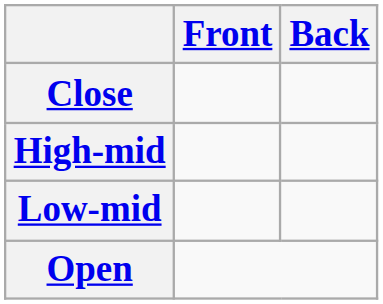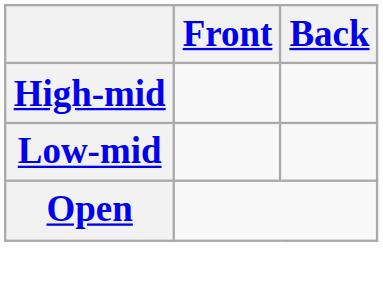 <table class="wikitable">
 <tr>
 <th></th>
 <th><a href='#'>Front</a></th>
 <th><a href='#'>Back</a></th>
-</tr>
-<tr>
-<th align="left"><a href='#'>Close</a></th>
-<td align="center"></td>
-<td align="center"></td>
 </tr>
 <tr>
 <th align="left"><a href='#'>High-mid</a></th>
 <td align="center"></td>
 <td align="center"></td>
 </tr>
 <tr>
 <th align="left"><a href='#'>Low-mid</a></th>
 <td align="center"></td>
 <td align="center"></td>
 </tr>
 <tr align=center>
 <th><a href='#'>Open</a></th>
 <td colspan="2"></td>
 </tr>
 </table>
